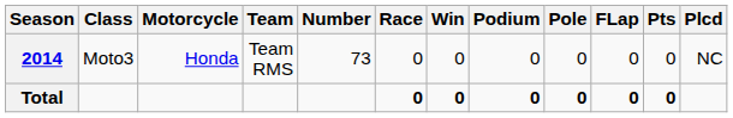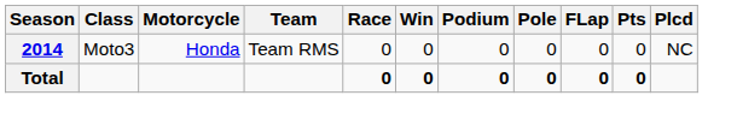 <table class="wikitable" style=text-align:right>
 <tr>
 <th>Season</th>
 <th>Class</th>
 <th>Motorcycle</th>
 <th>Team</th>
-<th>Number</th>
 <th>Race</th>
 <th>Win</th>
 <th>Podium</th>
 <th>Pole</th>
 <th>FLap</th>
 <th>Pts</th>
 <th>Plcd</th>
 </tr>
 <tr>
 <th><a href='#'>2014</a></th>
 <td>Moto3</td>
 <td><a href='#'>Honda</a></td>
 <td>Team RMS</td>
-<td>73</td>
 <td>0</td>
 <td>0</td>
 <td>0</td>
 <td>0</td>
 <td>0</td>
 <td>0</td>
 <td>NC</td>
 </tr>
 <tr>
 <th>Total</th>
 <td></td>
 <td></td>
 <td></td>
-<td></td>
 <td><strong>0</strong></td>
 <td><strong>0</strong></td>
 <td><strong>0</strong></td>
 <td><strong>0</strong></td>
 <td><strong>0</strong></td>
 <td><strong>0</strong></td>
 <td></td>
 </tr>
 </table>
